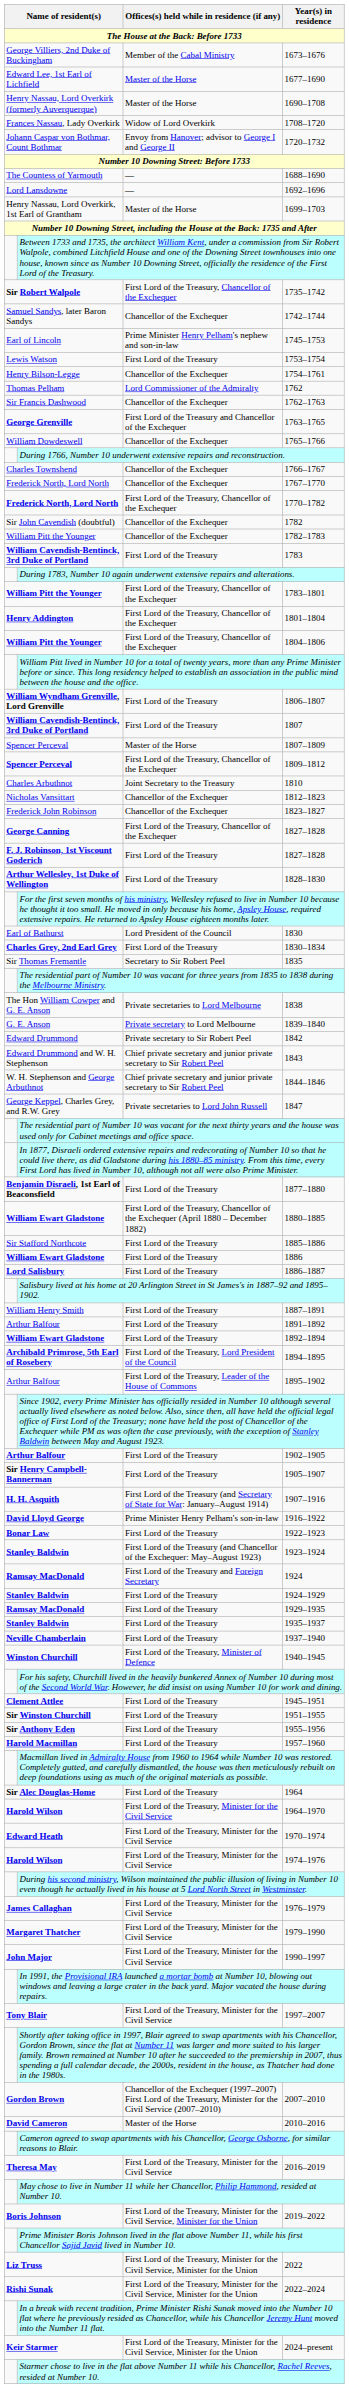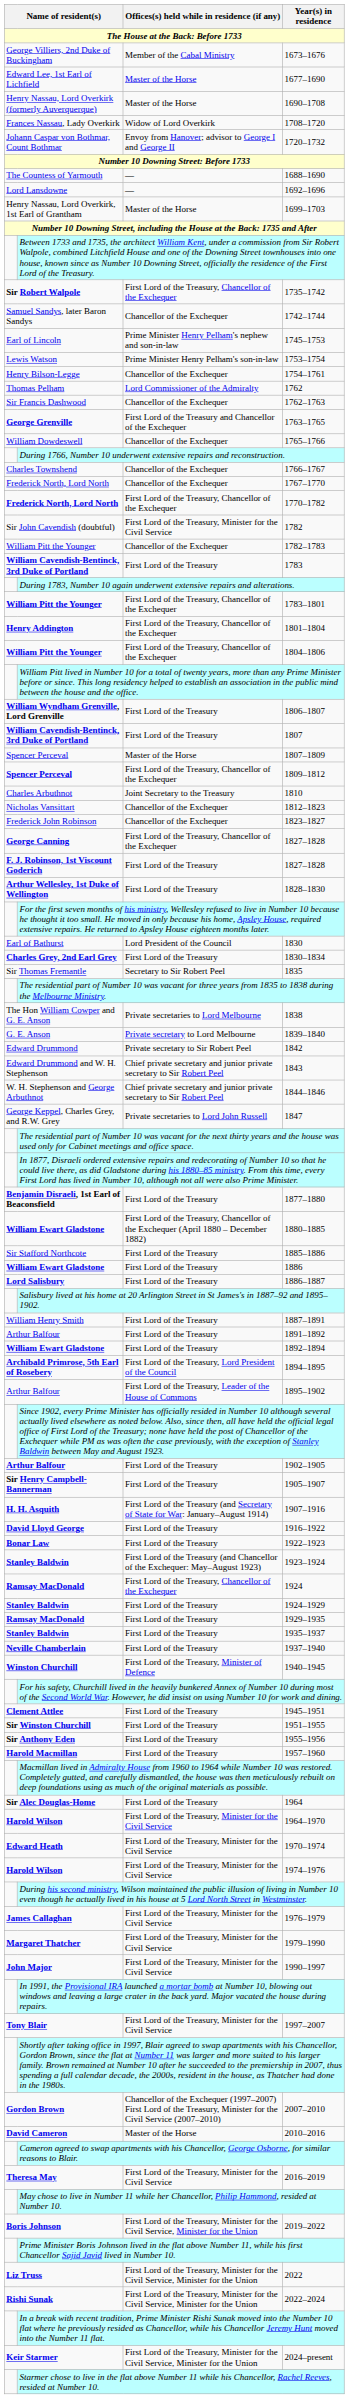 <table class="wikitable">
 <tr>
 <th colspan="2">Name of resident(s)</th>
 <th>Offices(s) held while in residence (if any)</th>
 <th>Year(s) in residence</th>
 </tr>
 <tr>
 <td colspan="4" style="Background:#ffffcc;text-align:center;"><strong><em>The House at the Back: Before 1733</em></strong></td>
 </tr>
 <tr>
 <td colspan="2"><a href='#'>George Villiers, 2nd Duke of Buckingham</a></td>
 <td>Member of the <a href='#'>Cabal Ministry</a></td>
 <td>1673–1676</td>
 </tr>
 <tr>
 <td colspan="2"><a href='#'>Edward Lee, 1st Earl of Lichfield</a></td>
 <td><a href='#'>Master of the Horse</a></td>
 <td>1677–1690</td>
 </tr>
 <tr>
 <td colspan="2"><a href='#'>Henry Nassau, Lord Overkirk (formerly Auverquerque)</a></td>
 <td>Master of the Horse</td>
 <td>1690–1708</td>
 </tr>
 <tr>
 <td colspan="2"><a href='#'>Frances Nassau</a>, Lady Overkirk</td>
 <td>Widow of Lord Overkirk</td>
 <td>1708–1720</td>
 </tr>
 <tr>
 <td colspan="2"><a href='#'>Johann Caspar von Bothmar, Count Bothmar</a></td>
 <td>Envoy from <a href='#'>Hanover</a>; advisor to <a href='#'>George I</a> and <a href='#'>George II</a></td>
 <td>1720–1732</td>
 </tr>
 <tr>
 <td colspan="4" style="Background:#ffffcc;text-align:center;"><strong><em>Number 10 Downing Street: Before 1733</em></strong></td>
 </tr>
 <tr>
 <td colspan="2"><a href='#'>The Countess of Yarmouth</a></td>
 <td>—</td>
 <td>1688–1690</td>
 </tr>
 <tr>
 <td colspan="2"><a href='#'>Lord Lansdowne</a></td>
 <td>—</td>
 <td>1692–1696</td>
 </tr>
 <tr>
 <td colspan="2">Henry Nassau, Lord Overkirk, 1st Earl of Grantham</td>
 <td>Master of the Horse</td>
 <td>1699–1703</td>
 </tr>
 <tr>
 <td colspan="4" style="Background:#ffffcc;text-align:center;"><strong><em>Number 10 Downing Street, including the House at the Back: 1735 and After</em></strong></td>
 </tr>
 <tr>
 <td style="width:1em;"></td>
 <td colspan="3" style="background:#bbffff;"><em>Between 1733 and 1735, the architect <a href='#'>William Kent</a>, under a commission from Sir Robert Walpole, combined Litchfield House and one of the Downing Street townhouses into one house, known since as Number 10 Downing Street, officially the residence of the First Lord of the Treasury.</em></td>
 </tr>
 <tr>
 <td colspan="2"><strong>Sir <a href='#'>Robert Walpole</a></strong></td>
 <td>First Lord of the Treasury, <a href='#'>Chancellor of the Exchequer</a></td>
 <td>1735–1742</td>
 </tr>
 <tr>
 <td colspan="2"><a href='#'>Samuel Sandys</a>, later Baron Sandys</td>
 <td>Chancellor of the Exchequer</td>
 <td>1742–1744</td>
 </tr>
 <tr>
 <td colspan="2"><a href='#'>Earl of Lincoln</a></td>
 <td>Prime Minister <a href='#'>Henry Pelham</a>'s nephew and son-in-law</td>
 <td>1745–1753</td>
 </tr>
 <tr>
 <td colspan="2"><a href='#'>Lewis Watson</a></td>
-<td>First Lord of the Treasury</td>
+<td>Prime Minister Henry Pelham's son-in-law</td>
 <td>1753–1754</td>
 </tr>
 <tr>
 <td colspan="2"><a href='#'>Henry Bilson-Legge</a></td>
 <td>Chancellor of the Exchequer</td>
 <td>1754–1761</td>
 </tr>
 <tr>
 <td colspan="2"><a href='#'>Thomas Pelham</a></td>
 <td><a href='#'>Lord Commissioner of the Admiralty</a></td>
 <td>1762</td>
 </tr>
 <tr>
 <td colspan="2"><a href='#'>Sir Francis Dashwood</a></td>
 <td>Chancellor of the Exchequer</td>
 <td>1762–1763</td>
 </tr>
 <tr>
 <td colspan="2"><strong><a href='#'>George Grenville</a></strong></td>
 <td>First Lord of the Treasury and Chancellor of the Exchequer</td>
 <td>1763–1765</td>
 </tr>
 <tr>
 <td colspan="2"><a href='#'>William Dowdeswell</a></td>
 <td>Chancellor of the Exchequer</td>
 <td>1765–1766</td>
 </tr>
 <tr>
 <td></td>
 <td colspan="3" style="background:#bbffff;"><em>During 1766, Number 10 underwent extensive repairs and reconstruction.</em></td>
 </tr>
 <tr>
 <td colspan="2"><a href='#'>Charles Townshend</a></td>
 <td>Chancellor of the Exchequer</td>
 <td>1766–1767</td>
 </tr>
 <tr>
 <td colspan="2"><a href='#'>Frederick North, Lord North</a></td>
 <td>Chancellor of the Exchequer</td>
 <td>1767–1770</td>
 </tr>
 <tr>
 <td colspan="2"><strong><a href='#'>Frederick North, Lord North</a></strong></td>
 <td>First Lord of the Treasury, Chancellor of the Exchequer</td>
 <td>1770–1782</td>
 </tr>
 <tr>
 <td colspan="2">Sir <a href='#'>John Cavendish</a> (doubtful)</td>
-<td>Chancellor of the Exchequer</td>
+<td>First Lord of the Treasury, Minister for the Civil Service</td>
 <td>1782</td>
 </tr>
 <tr>
 <td colspan="2"><a href='#'>William Pitt the Younger</a></td>
 <td>Chancellor of the Exchequer</td>
 <td>1782–1783</td>
 </tr>
 <tr>
 <td colspan="2"><strong><a href='#'>William Cavendish-Bentinck, 3rd Duke of Portland</a></strong></td>
 <td>First Lord of the Treasury</td>
 <td>1783</td>
 </tr>
 <tr>
 <td></td>
 <td colspan="3" style="background:#bbffff;"><em>During 1783, Number 10 again underwent extensive repairs and alterations.</em></td>
 </tr>
 <tr>
 <td colspan="2"><strong><a href='#'>William Pitt the Younger</a></strong></td>
 <td>First Lord of the Treasury, Chancellor of the Exchequer</td>
 <td>1783–1801</td>
 </tr>
 <tr>
 <td colspan="2"><strong><a href='#'>Henry Addington</a></strong></td>
 <td>First Lord of the Treasury, Chancellor of the Exchequer</td>
 <td>1801–1804</td>
 </tr>
 <tr>
 <td colspan="2"><strong><a href='#'>William Pitt the Younger</a></strong></td>
 <td>First Lord of the Treasury, Chancellor of the Exchequer</td>
 <td>1804–1806</td>
 </tr>
 <tr>
 <td></td>
 <td colspan="3" style="background:#bbffff;"><em>William Pitt lived in Number 10 for a total of twenty years, more than any Prime Minister before or since. This long residency helped to establish an association in the public mind between the house and the office.</em></td>
 </tr>
 <tr>
 <td colspan="2"><strong><a href='#'>William Wyndham Grenville</a>, Lord Grenville</strong></td>
 <td>First Lord of the Treasury</td>
 <td>1806–1807</td>
 </tr>
 <tr>
 <td colspan="2"><strong><a href='#'>William Cavendish-Bentinck, 3rd Duke of Portland</a></strong></td>
 <td>First Lord of the Treasury</td>
 <td>1807</td>
 </tr>
 <tr>
 <td colspan="2"><a href='#'>Spencer Perceval</a></td>
 <td>Master of the Horse</td>
 <td>1807–1809</td>
 </tr>
 <tr>
 <td colspan="2"><strong><a href='#'>Spencer Perceval</a></strong></td>
 <td>First Lord of the Treasury, Chancellor of the Exchequer</td>
 <td>1809–1812</td>
 </tr>
 <tr>
 <td colspan="2"><a href='#'>Charles Arbuthnot</a></td>
 <td>Joint Secretary to the Treasury</td>
 <td>1810</td>
 </tr>
 <tr>
 <td colspan="2"><a href='#'>Nicholas Vansittart</a></td>
 <td>Chancellor of the Exchequer</td>
 <td>1812–1823</td>
 </tr>
 <tr>
 <td colspan="2"><a href='#'>Frederick John Robinson</a></td>
 <td>Chancellor of the Exchequer</td>
 <td>1823–1827</td>
 </tr>
 <tr>
 <td colspan="2"><strong><a href='#'>George Canning</a></strong></td>
 <td>First Lord of the Treasury, Chancellor of the Exchequer</td>
 <td>1827–1828</td>
 </tr>
 <tr>
 <td colspan="2"><strong><a href='#'>F. J. Robinson, 1st Viscount Goderich</a></strong></td>
 <td>First Lord of the Treasury</td>
 <td>1827–1828</td>
 </tr>
 <tr>
 <td colspan="2"><strong><a href='#'>Arthur Wellesley, 1st Duke of Wellington</a></strong></td>
 <td>First Lord of the Treasury</td>
 <td>1828–1830</td>
 </tr>
 <tr>
 <td></td>
 <td colspan="3" style="background:#bbffff;"><em>For the first seven months of <a href='#'>his ministry</a>, Wellesley refused to live in Number 10 because he thought it too small. He moved in only because his home, <a href='#'>Apsley House</a>, required extensive repairs. He returned to Apsley House eighteen months later.</em></td>
 </tr>
 <tr>
 <td colspan="2"><a href='#'>Earl of Bathurst</a></td>
 <td>Lord President of the Council</td>
 <td>1830</td>
 </tr>
 <tr>
 <td colspan="2"><strong><a href='#'>Charles Grey, 2nd Earl Grey</a></strong></td>
 <td>First Lord of the Treasury</td>
 <td>1830–1834</td>
 </tr>
 <tr>
 <td colspan="2">Sir <a href='#'>Thomas Fremantle</a></td>
 <td>Secretary to Sir Robert Peel</td>
 <td>1835</td>
 </tr>
 <tr>
 <td></td>
 <td colspan="3" style="background:#bbffff;"><em>The residential part of Number 10 was vacant for three years from 1835 to 1838 during the <a href='#'>Melbourne Ministry</a>.</em></td>
 </tr>
 <tr>
 <td colspan="2">The Hon <a href='#'>William Cowper</a> and <a href='#'>G. E. Anson</a></td>
 <td>Private secretaries to <a href='#'>Lord Melbourne</a></td>
 <td>1838</td>
 </tr>
 <tr>
 <td colspan="2"><a href='#'>G. E. Anson</a></td>
 <td><a href='#'>Private secretary</a> to Lord Melbourne</td>
 <td>1839–1840</td>
 </tr>
 <tr>
 <td colspan="2"><a href='#'>Edward Drummond</a></td>
 <td>Private secretary to Sir Robert Peel</td>
 <td>1842</td>
 </tr>
 <tr>
 <td colspan="2"><a href='#'>Edward Drummond</a> and W. H. Stephenson</td>
 <td>Chief private secretary and junior private secretary to Sir <a href='#'>Robert Peel</a></td>
 <td>1843</td>
 </tr>
 <tr>
 <td colspan="2">W. H. Stephenson and <a href='#'>George Arbuthnot</a></td>
 <td>Chief private secretary and junior private secretary to Sir <a href='#'>Robert Peel</a></td>
 <td>1844–1846</td>
 </tr>
 <tr>
 <td colspan="2"><a href='#'>George Keppel</a>, Charles Grey, and R.W. Grey</td>
 <td>Private secretaries to <a href='#'>Lord John Russell</a></td>
 <td>1847</td>
 </tr>
 <tr>
 <td></td>
 <td colspan="3" style="background:#bbffff;"><em>The residential part of Number 10 was vacant for the next thirty years and the house was used only for Cabinet meetings and office space.</em></td>
 </tr>
 <tr>
 <td></td>
 <td colspan="3" style="background:#bbffff;"><em>In 1877, Disraeli ordered extensive repairs and redecorating of Number 10 so that he could live there, as did Gladstone during <a href='#'>his 1880–85 ministry</a>. From this time, every First Lord has lived in Number 10, although not all were also Prime Minister.</em></td>
 </tr>
 <tr>
 <td colspan="2"><strong><a href='#'>Benjamin Disraeli</a>, 1st Earl of Beaconsfield</strong></td>
 <td>First Lord of the Treasury</td>
 <td>1877–1880</td>
 </tr>
 <tr>
 <td colspan="2"><strong><a href='#'>William Ewart Gladstone</a></strong></td>
 <td>First Lord of the Treasury, Chancellor of the Exchequer (April 1880 – December 1882)</td>
 <td>1880–1885</td>
 </tr>
 <tr>
 <td colspan="2"><a href='#'>Sir Stafford Northcote</a></td>
 <td>First Lord of the Treasury</td>
 <td>1885–1886</td>
 </tr>
 <tr>
 <td colspan="2"><strong><a href='#'>William Ewart Gladstone</a></strong></td>
 <td>First Lord of the Treasury</td>
 <td>1886</td>
 </tr>
 <tr>
 <td colspan="2"><strong><a href='#'>Lord Salisbury</a></strong></td>
 <td>First Lord of the Treasury</td>
 <td>1886–1887</td>
 </tr>
 <tr>
 <td></td>
 <td colspan="3" style="background:#bbffff;"><em>Salisbury lived at his home at 20 Arlington Street in St James's in 1887–92 and 1895–1902.</em></td>
 </tr>
 <tr>
 <td colspan="2"><a href='#'>William Henry Smith</a></td>
 <td>First Lord of the Treasury</td>
 <td>1887–1891</td>
 </tr>
 <tr>
 <td colspan="2"><a href='#'>Arthur Balfour</a></td>
 <td>First Lord of the Treasury</td>
 <td>1891–1892</td>
 </tr>
 <tr>
 <td colspan="2"><strong><a href='#'>William Ewart Gladstone</a></strong></td>
 <td>First Lord of the Treasury</td>
 <td>1892–1894</td>
 </tr>
 <tr>
 <td colspan="2"><strong><a href='#'>Archibald Primrose, 5th Earl of Rosebery</a></strong></td>
 <td>First Lord of the Treasury, <a href='#'>Lord President of the Council</a></td>
 <td>1894–1895</td>
 </tr>
 <tr>
 <td colspan="2"><a href='#'>Arthur Balfour</a></td>
 <td>First Lord of the Treasury, <a href='#'>Leader of the House of Commons</a></td>
 <td>1895–1902</td>
 </tr>
 <tr>
 <td></td>
 <td colspan="3" style="background:#bbffff;"><em>Since 1902, every Prime Minister has officially resided in Number 10 although several actually lived elsewhere as noted below. Also, since then, all have held the official legal office of First Lord of the Treasury; none have held the post of Chancellor of the Exchequer while PM as was often the case previously, with the exception of <a href='#'>Stanley Baldwin</a> between May and August 1923.</em></td>
 </tr>
 <tr>
 <td colspan="2"><strong><a href='#'>Arthur Balfour</a></strong></td>
 <td>First Lord of the Treasury</td>
 <td>1902–1905</td>
 </tr>
 <tr>
 <td colspan="2"><strong>Sir <a href='#'>Henry Campbell-Bannerman</a></strong></td>
 <td>First Lord of the Treasury</td>
 <td>1905–1907</td>
 </tr>
 <tr>
 <td colspan="2"><strong><a href='#'>H. H. Asquith</a></strong></td>
 <td>First Lord of the Treasury (and <a href='#'>Secretary of State for War</a>: January–August 1914)</td>
 <td>1907–1916</td>
 </tr>
 <tr>
 <td colspan="2"><strong><a href='#'>David Lloyd George</a></strong></td>
-<td>Prime Minister Henry Pelham's son-in-law</td>
+<td>First Lord of the Treasury</td>
 <td>1916–1922</td>
 </tr>
 <tr>
 <td colspan="2"><strong><a href='#'>Bonar Law</a></strong></td>
 <td>First Lord of the Treasury</td>
 <td>1922–1923</td>
 </tr>
 <tr>
 <td colspan="2"><strong><a href='#'>Stanley Baldwin</a></strong></td>
 <td>First Lord of the Treasury (and Chancellor of the Exchequer: May–August 1923)</td>
 <td>1923–1924</td>
 </tr>
 <tr>
 <td colspan="2"><strong><a href='#'>Ramsay MacDonald</a></strong></td>
-<td>First Lord of the Treasury and <a href='#'>Foreign Secretary</a></td>
+<td>First Lord of the Treasury, <a href='#'>Chancellor of the Exchequer</a></td>
 <td>1924</td>
 </tr>
 <tr>
 <td colspan="2"><strong><a href='#'>Stanley Baldwin</a></strong></td>
 <td>First Lord of the Treasury</td>
 <td>1924–1929</td>
 </tr>
 <tr>
 <td colspan="2"><strong><a href='#'>Ramsay MacDonald</a></strong></td>
 <td>First Lord of the Treasury</td>
 <td>1929–1935</td>
 </tr>
 <tr>
 <td colspan="2"><strong><a href='#'>Stanley Baldwin</a></strong></td>
 <td>First Lord of the Treasury</td>
 <td>1935–1937</td>
 </tr>
 <tr>
 <td colspan="2"><strong><a href='#'>Neville Chamberlain</a></strong></td>
 <td>First Lord of the Treasury</td>
 <td>1937–1940</td>
 </tr>
 <tr>
 <td colspan="2"><strong><a href='#'>Winston Churchill</a></strong></td>
 <td>First Lord of the Treasury, <a href='#'>Minister of Defence</a></td>
 <td>1940–1945</td>
 </tr>
 <tr>
 <td></td>
 <td colspan="3" style="background:#bbffff;"><em>For his safety, Churchill lived in the heavily bunkered Annex of Number 10 during most of the <a href='#'>Second World War</a>. However, he did insist on using Number 10 for work and dining.</em></td>
 </tr>
 <tr>
 <td colspan="2"><strong><a href='#'>Clement Attlee</a></strong></td>
 <td>First Lord of the Treasury</td>
 <td>1945–1951</td>
 </tr>
 <tr>
 <td colspan="2"><strong>Sir <a href='#'>Winston Churchill</a></strong></td>
 <td>First Lord of the Treasury</td>
 <td>1951–1955</td>
 </tr>
 <tr>
 <td colspan="2"><strong>Sir <a href='#'>Anthony Eden</a></strong></td>
 <td>First Lord of the Treasury</td>
 <td>1955–1956</td>
 </tr>
 <tr>
 <td colspan="2"><strong><a href='#'>Harold Macmillan</a></strong></td>
 <td>First Lord of the Treasury</td>
 <td>1957–1960</td>
 </tr>
 <tr>
 <td></td>
 <td colspan="3" style="background:#bbffff;"><em>Macmillan lived in <a href='#'>Admiralty House</a> from 1960 to 1964 while Number 10 was restored. Completely gutted, and carefully dismantled, the house was then meticulously rebuilt on deep foundations using as much of the original materials as possible.</em></td>
 </tr>
 <tr>
 <td colspan="2"><strong>Sir <a href='#'>Alec Douglas-Home</a></strong></td>
 <td>First Lord of the Treasury</td>
 <td>1964</td>
 </tr>
 <tr>
 <td colspan="2"><strong><a href='#'>Harold Wilson</a></strong></td>
 <td>First Lord of the Treasury, <a href='#'>Minister for the Civil Service</a></td>
 <td>1964–1970</td>
 </tr>
 <tr>
 <td colspan="2"><strong><a href='#'>Edward Heath</a></strong></td>
 <td>First Lord of the Treasury, Minister for the Civil Service</td>
 <td>1970–1974</td>
 </tr>
 <tr>
 <td colspan="2"><strong><a href='#'>Harold Wilson</a></strong></td>
 <td>First Lord of the Treasury, Minister for the Civil Service</td>
 <td>1974–1976</td>
 </tr>
 <tr>
 <td></td>
 <td colspan="3" style="background:#bbffff;"><em>During <a href='#'>his second ministry</a>, Wilson maintained the public illusion of living in Number 10 even though he actually lived in his house at 5 <a href='#'>Lord North Street</a> in <a href='#'>Westminster</a>.</em></td>
 </tr>
 <tr>
 <td colspan="2"><strong><a href='#'>James Callaghan</a></strong></td>
 <td>First Lord of the Treasury, Minister for the Civil Service</td>
 <td>1976–1979</td>
 </tr>
 <tr>
 <td colspan="2"><strong><a href='#'>Margaret Thatcher</a></strong></td>
 <td>First Lord of the Treasury, Minister for the Civil Service</td>
 <td>1979–1990</td>
 </tr>
 <tr>
 <td colspan="2"><strong><a href='#'>John Major</a></strong></td>
 <td>First Lord of the Treasury, Minister for the Civil Service</td>
 <td>1990–1997</td>
 </tr>
 <tr>
 <td></td>
 <td colspan="3" style="background:#bbffff;"><em>In 1991, the <a href='#'>Provisional IRA</a> launched <a href='#'>a mortar bomb</a> at Number 10, blowing out windows and leaving a large crater in the back yard. Major vacated the house during repairs.</em></td>
 </tr>
 <tr>
 <td colspan="2"><strong><a href='#'>Tony Blair</a></strong></td>
 <td>First Lord of the Treasury, Minister for the Civil Service</td>
 <td>1997–2007</td>
 </tr>
 <tr>
 <td></td>
 <td colspan="3" style="background:#bbffff;"><em>Shortly after taking office in 1997, Blair agreed to swap apartments with his Chancellor, Gordon Brown, since the flat at <a href='#'>Number 11</a> was larger and more suited to his larger family. Brown remained at Number 10 after he succeeded to the premiership in 2007, thus spending a full calendar decade, the 2000s, resident in the house, as Thatcher had done in the 1980s.</em></td>
 </tr>
 <tr>
 <td colspan="2"><strong><a href='#'>Gordon Brown</a></strong></td>
 <td>Chancellor of the Exchequer (1997–2007)<br>First Lord of the Treasury, Minister for the Civil Service (2007–2010)</td>
 <td>2007–2010</td>
 </tr>
 <tr>
 <td colspan="2"><strong><a href='#'>David Cameron</a></strong></td>
 <td>Master of the Horse</td>
 <td>2010–2016</td>
 </tr>
 <tr>
 <td></td>
 <td colspan="3" style="background:#bbffff;"><em>Cameron agreed to swap apartments with his Chancellor, <a href='#'>George Osborne</a>, for similar reasons to Blair.</em></td>
 </tr>
 <tr>
 <td colspan="2"><strong><a href='#'>Theresa May</a></strong></td>
 <td>First Lord of the Treasury, Minister for the Civil Service</td>
 <td>2016–2019</td>
 </tr>
 <tr>
 <td></td>
 <td colspan="3" style="background:#bbffff;"><em>May chose to live in Number 11 while her Chancellor, <a href='#'>Philip Hammond</a>, resided at Number 10.</em></td>
 </tr>
 <tr>
 <td colspan="2"><strong><a href='#'>Boris Johnson</a></strong></td>
 <td>First Lord of the Treasury, Minister for the Civil Service, <a href='#'>Minister for the Union</a></td>
 <td>2019–2022</td>
 </tr>
 <tr>
 <td></td>
 <td colspan="3" style="background:#bbffff;"><em>Prime Minister Boris Johnson lived in the flat above Number 11, while his first Chancellor <a href='#'>Sajid Javid</a> lived in Number 10.</em></td>
 </tr>
 <tr>
 <td colspan="2"><strong><a href='#'>Liz Truss</a></strong></td>
 <td>First Lord of the Treasury, Minister for the Civil Service, Minister for the Union</td>
 <td>2022</td>
 </tr>
 <tr>
 <td colspan="2"><strong><a href='#'>Rishi Sunak</a></strong></td>
 <td>First Lord of the Treasury, Minister for the Civil Service, Minister for the Union</td>
 <td>2022–2024</td>
 </tr>
 <tr>
 <td></td>
 <td colspan="3" style="background:#bbffff;"><em>In a break with recent tradition, Prime Minister Rishi Sunak moved into the Number 10 flat where he previously resided as Chancellor, while his Chancellor <a href='#'>Jeremy Hunt</a> moved into the Number 11 flat.</em></td>
 </tr>
 <tr>
 <td colspan="2"><strong><a href='#'>Keir Starmer</a></strong></td>
 <td>First Lord of the Treasury, Minister for the Civil Service, Minister for the Union</td>
 <td>2024–present</td>
 </tr>
 <tr>
 <td></td>
 <td colspan="3" style="background:#bbffff;"><em>Starmer chose to live in the flat above Number 11 while his Chancellor, <a href='#'>Rachel Reeves</a>, resided at Number 10.</em></td>
 </tr>
 </table>
